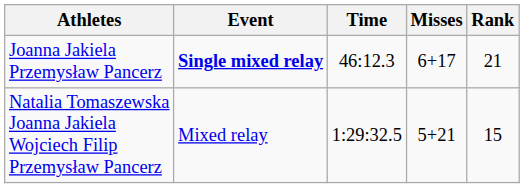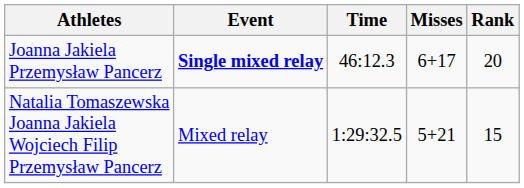 <table class="wikitable" style="font-size:90%">
 <tr>
 <th>Athletes</th>
 <th>Event</th>
 <th>Time</th>
 <th>Misses</th>
 <th>Rank</th>
 </tr>
 <tr align=center>
 <td align=left><a href='#'>Joanna Jakiela</a><br><a href='#'>Przemysław Pancerz</a></td>
 <td align=left><strong><a href='#'>Single mixed relay</a></strong></td>
 <td>46:12.3</td>
 <td>6+17</td>
-<td>21</td>
+<td>20</td>
 </tr>
 <tr align=center>
 <td align=left><a href='#'>Natalia Tomaszewska</a><br><a href='#'>Joanna Jakiela</a><br><a href='#'>Wojciech Filip</a><br><a href='#'>Przemysław Pancerz</a></td>
 <td align=left><a href='#'>Mixed relay</a></td>
 <td>1:29:32.5</td>
 <td>5+21</td>
 <td>15</td>
 </tr>
 </table>
